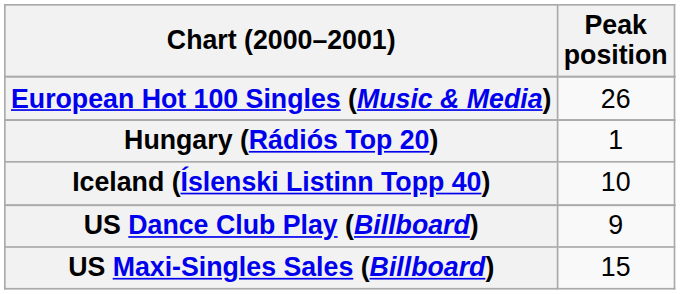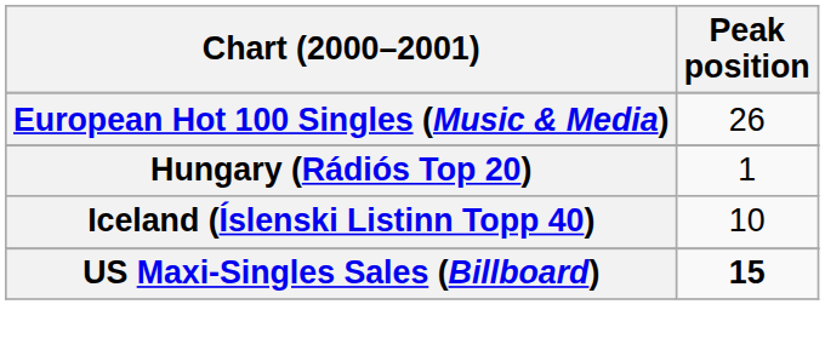 <table class="wikitable sortable plainrowheaders" style="text-align:center">
 <tr>
 <th>Chart (2000–2001)</th>
 <th>Peak<br>position</th>
 </tr>
 <tr>
 </tr>
 <tr>
 </tr>
 <tr>
 </tr>
 <tr>
 </tr>
 <tr>
 </tr>
 <tr>
 <th scope="row"><a href='#'>European Hot 100 Singles</a> (<em><a href='#'>Music & Media</a></em>)</th>
 <td>26</td>
 </tr>
 <tr>
 </tr>
 <tr>
 </tr>
 <tr>
 <th scope="row">Hungary (<a href='#'>Rádiós Top 20</a>)</th>
 <td>1</td>
 </tr>
 <tr>
 <th scope="row">Iceland (<a href='#'>Íslenski Listinn Topp 40</a>)</th>
 <td>10</td>
 </tr>
 <tr>
 </tr>
 <tr>
 </tr>
 <tr>
 </tr>
 <tr>
 </tr>
 <tr>
 </tr>
 <tr>
 </tr>
 <tr>
 </tr>
 <tr>
 </tr>
 <tr>
 </tr>
 <tr>
 </tr>
 <tr>
-<th scope="row">US <a href='#'>Dance Club Play</a> (<em><a href='#'>Billboard</a></em>)</th>
-<td>9</td>
-</tr>
-<tr>
 <th scope="row">US <a href='#'>Maxi-Singles Sales</a> (<em><a href='#'>Billboard</a></em>)</th>
-<td>15</td>
+<td><strong>15</strong></td>
 </tr>
 </table>
